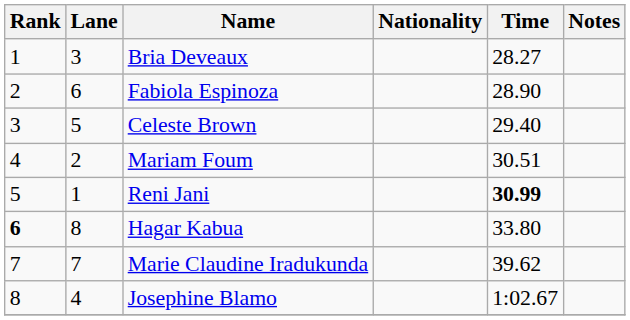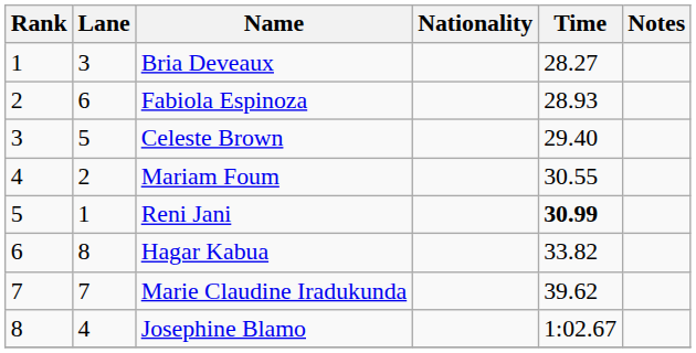 <table class="wikitable">
 <tr>
 <th>Rank</th>
 <th>Lane</th>
 <th>Name</th>
 <th>Nationality</th>
 <th>Time</th>
 <th>Notes</th>
 </tr>
 <tr>
 <td>1</td>
 <td>3</td>
 <td><a href='#'>Bria Deveaux</a></td>
 <td></td>
 <td>28.27</td>
 <td></td>
 </tr>
 <tr>
 <td>2</td>
 <td>6</td>
 <td><a href='#'>Fabiola Espinoza</a></td>
 <td></td>
-<td>28.90</td>
+<td>28.93</td>
 <td></td>
 </tr>
 <tr>
 <td>3</td>
 <td>5</td>
 <td><a href='#'>Celeste Brown</a></td>
 <td></td>
 <td>29.40</td>
 <td></td>
 </tr>
 <tr>
 <td>4</td>
 <td>2</td>
 <td><a href='#'>Mariam Foum</a></td>
 <td></td>
-<td>30.51</td>
+<td>30.55</td>
 <td></td>
 </tr>
 <tr>
 <td>5</td>
 <td>1</td>
 <td><a href='#'>Reni Jani</a></td>
 <td></td>
 <td><strong>30.99</strong></td>
 <td></td>
 </tr>
 <tr>
-<td><strong>6</strong></td>
+<td>6</td>
 <td>8</td>
 <td><a href='#'>Hagar Kabua</a></td>
 <td></td>
-<td>33.80</td>
+<td>33.82</td>
 <td></td>
 </tr>
 <tr>
 <td>7</td>
 <td>7</td>
 <td><a href='#'>Marie Claudine Iradukunda</a></td>
 <td></td>
 <td>39.62</td>
 <td></td>
 </tr>
 <tr>
 <td>8</td>
 <td>4</td>
 <td><a href='#'>Josephine Blamo</a></td>
 <td></td>
 <td>1:02.67</td>
 <td></td>
 </tr>
 <tr>
 </tr>
 </table>
